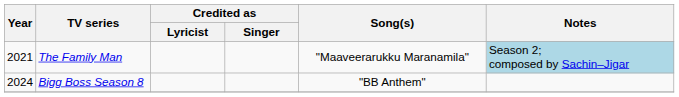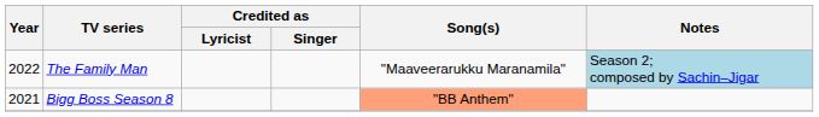 <table class="wikitable sortable">
 <tr>
 <th rowspan="2" style="width:35px;">Year</th>
 <th rowspan="2" style="width:150px;">TV series</th>
 <th colspan="2" style="width:195px;">Credited as</th>
 <th rowspan="2" style="text-align:center; width:250px;" class="unsortable">Song(s)</th>
 <th rowspan="2"  style="text-align:center; width:250px;" class="unsortable">Notes</th>
 </tr>
 <tr>
 <th width="65">Lyricist</th>
 <th style="width:65px;">Singer</th>
 </tr>
 <tr>
-<td rowspan="1">2021</td>
+<td rowspan="1">2022</td>
 <td><em><a href='#'>The Family Man</a></em></td>
 <td style="text-align:center;"></td>
 <td style="text-align:center;"></td>
 <td style="text-align:center;">"Maaveerarukku Maranamila"</td>
 <td style="background: lightblue;">Season 2;<br>composed by <a href='#'>Sachin–Jigar</a></td>
 </tr>
 <tr>
-<td>2024</td>
+<td>2021</td>
 <td><em><a href='#'>Bigg Boss Season 8</a></em></td>
 <td style="text-align:center;"></td>
 <td style="text-align:center;"></td>
-<td style="text-align:center;">"BB Anthem"</td>
+<td style="background: lightsalmon; text-align:center;">"BB Anthem"</td>
 <td></td>
 </tr>
 <tr>
 </tr>
 </table>
